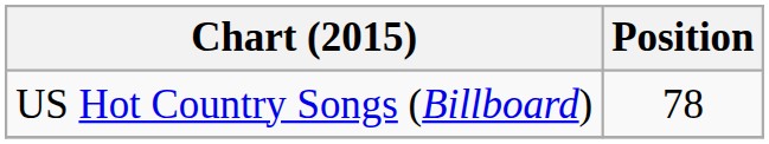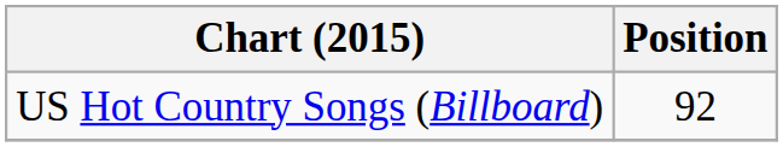 <table class="wikitable sortable">
 <tr>
 <th scope="col">Chart (2015)</th>
 <th scope="col">Position</th>
 </tr>
 <tr>
 <td>US <a href='#'>Hot Country Songs</a> (<em><a href='#'>Billboard</a></em>)</td>
-<td align="center">78</td>
+<td align="center">92</td>
 </tr>
 <tr>
 </tr>
 </table>
